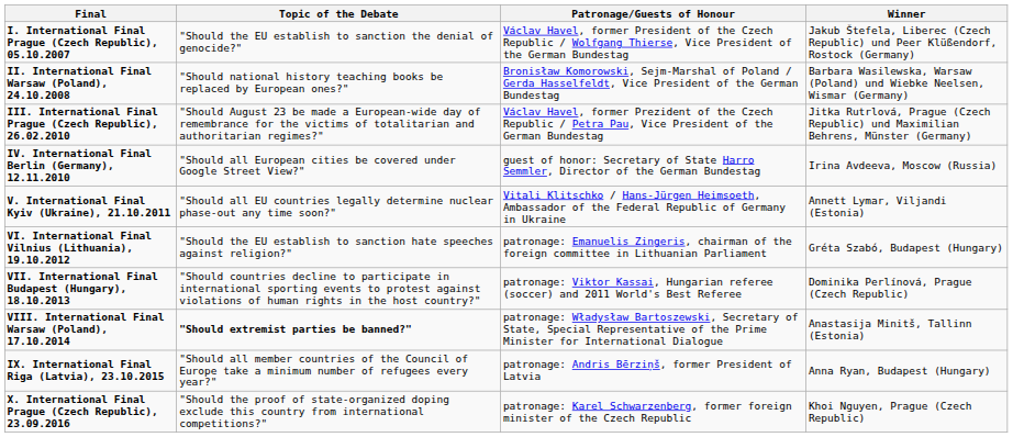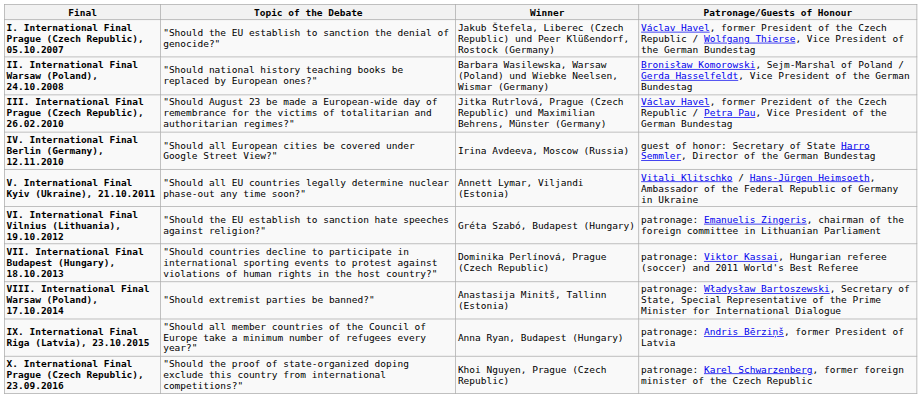 <table class="wikitable">
 <tr>
 <th>Final</th>
 <th>Topic of the Debate</th>
+<th>Winner</th>
 <th>Patronage/Guests of Honour</th>
-<th>Winner</th>
 </tr>
 <tr>
 <td><strong>I. International Final Prague (Czech Republic), 05.10.2007</strong></td>
 <td>"Should the EU establish to sanction the denial of genocide?"</td>
+<td>Jakub Štefela, Liberec (Czech Republic) und Peer Klüßendorf, Rostock (Germany)</td>
 <td><a href='#'>Václav Havel</a>, former President of the Czech Republic / <a href='#'>Wolfgang Thierse</a>, Vice President of the German Bundestag</td>
-<td>Jakub Štefela, Liberec (Czech Republic) und Peer Klüßendorf, Rostock (Germany)</td>
 </tr>
 <tr>
 <td><strong>II. International Final Warsaw (Poland), 24.10.2008</strong></td>
 <td>"Should national history teaching books be replaced by European ones?"</td>
+<td>Barbara Wasilewska, Warsaw (Poland) und Wiebke Neelsen, Wismar (Germany)</td>
 <td><a href='#'>Bronisław Komorowski</a>, Sejm-Marshal of Poland / <a href='#'>Gerda Hasselfeldt</a>, Vice President of the German Bundestag</td>
-<td>Barbara Wasilewska, Warsaw (Poland) und Wiebke Neelsen, Wismar (Germany)</td>
 </tr>
 <tr>
 <td><strong>III. International Final Prague (Czech Republic), 26.02.2010</strong></td>
 <td>"Should August 23 be made a European-wide day of remembrance for the victims of totalitarian and authoritarian regimes?"</td>
+<td>Jitka Rutrlová, Prague (Czech Republic) und Maximilian Behrens, Münster (Germany)</td>
 <td><a href='#'>Václav Havel</a>, former Prezident of the Czech Republic / <a href='#'>Petra Pau</a>, Vice President of the German Bundestag</td>
-<td>Jitka Rutrlová, Prague (Czech Republic) und Maximilian Behrens, Münster (Germany)</td>
 </tr>
 <tr>
 <td><strong>IV. International Final Berlin (Germany), 12.11.2010</strong></td>
 <td>"Should all European cities be covered under Google Street View?"</td>
+<td>Irina Avdeeva, Moscow (Russia)</td>
 <td>guest of honor: Secretary of State <a href='#'>Harro Semmler</a>, Director of the German Bundestag</td>
-<td>Irina Avdeeva, Moscow (Russia)</td>
 </tr>
 <tr>
 <td><strong>V. International Final Kyiv (Ukraine), 21.10.2011</strong></td>
 <td>"Should all EU countries legally determine nuclear phase-out any time soon?"</td>
+<td>Annett Lymar, Viljandi (Estonia)</td>
 <td><a href='#'>Vitali Klitschko</a> / <a href='#'>Hans-Jürgen Heimsoeth</a>, Ambassador of the Federal Republic of Germany in Ukraine</td>
-<td>Annett Lymar, Viljandi (Estonia)</td>
 </tr>
 <tr>
 <td><strong>VI. International Final Vilnius (Lithuania), 19.10.2012</strong></td>
 <td>"Should the EU establish to sanction hate speeches against religion?"</td>
+<td>Gréta Szabó, Budapest (Hungary)</td>
 <td>patronage: <a href='#'>Emanuelis Zingeris</a>, chairman of the foreign committee in Lithuanian Parliament</td>
-<td>Gréta Szabó, Budapest (Hungary)</td>
 </tr>
 <tr>
 <td><strong>VII. International Final Budapest (Hungary), 18.10.2013</strong></td>
 <td>"Should countries decline to participate in international sporting events to protest against violations of human rights in the host country?"</td>
+<td>Dominika Perlínová, Prague (Czech Republic)</td>
 <td>patronage: <a href='#'>Viktor Kassai</a>, Hungarian referee (soccer) and 2011 World's Best Referee</td>
-<td>Dominika Perlínová, Prague (Czech Republic)</td>
 </tr>
 <tr>
 <td><strong>VIII. International Final Warsaw (Poland), 17.10.2014</strong></td>
-<td><strong>"Should extremist parties be banned?"</strong></td>
+<td>"Should extremist parties be banned?"</td>
+<td>Anastasija Minitš, Tallinn (Estonia)</td>
 <td>patronage: <a href='#'>Władysław Bartoszewski</a>, Secretary of State, Special Representative of the Prime Minister for International Dialogue</td>
-<td>Anastasija Minitš, Tallinn (Estonia)</td>
 </tr>
 <tr>
 <td><strong>IX. International Final Riga (Latvia), 23.10.2015</strong></td>
 <td>"Should all member countries of the Council of Europe take a minimum number of refugees every year?"</td>
+<td>Anna Ryan, Budapest (Hungary)</td>
 <td>patronage: <a href='#'>Andris Bērziņš</a>, former President of Latvia</td>
-<td>Anna Ryan, Budapest (Hungary)</td>
 </tr>
 <tr>
 <td><strong>X. International Final Prague (Czech Republic), 23.09.2016</strong></td>
 <td>"Should the proof of state-organized doping exclude this country from international competitions?"</td>
+<td>Khoi Nguyen, Prague (Czech Republic)</td>
 <td>patronage: <a href='#'>Karel Schwarzenberg</a>, former foreign minister of the Czech Republic</td>
-<td>Khoi Nguyen, Prague (Czech Republic)</td>
 </tr>
 </table>
